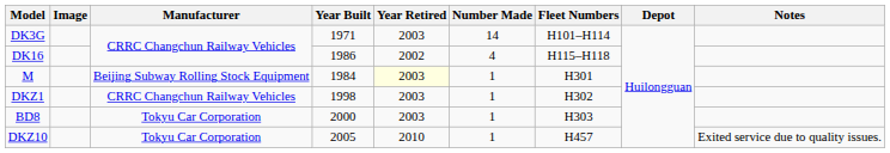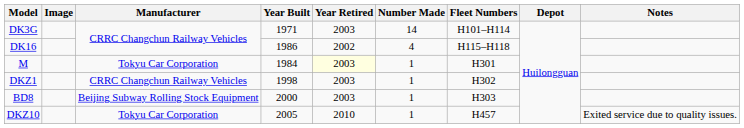 <table class="wikitable sortable" style="border-collapse: collapse; text-align: center;">
 <tr>
 <th>Model</th>
 <th>Image</th>
 <th>Manufacturer</th>
 <th>Year Built</th>
 <th>Year Retired</th>
 <th>Number Made</th>
 <th>Fleet Numbers</th>
 <th>Depot</th>
 <th>Notes</th>
 </tr>
 <tr>
 <td><a href='#'>DK3G</a></td>
 <td></td>
 <td rowspan=2><a href='#'>CRRC Changchun Railway Vehicles</a></td>
 <td>1971</td>
 <td>2003</td>
 <td>14</td>
 <td>H101–H114</td>
 <td rowspan=7><a href='#'>Huilongguan</a></td>
 <td></td>
 </tr>
 <tr>
 <td><a href='#'>DK16</a></td>
 <td></td>
 <td>1986</td>
 <td>2002</td>
 <td>4</td>
 <td>H115–H118</td>
 <td></td>
 </tr>
 <tr>
 <td><a href='#'>M</a></td>
 <td></td>
-<td><a href='#'>Beijing Subway Rolling Stock Equipment</a></td>
+<td><a href='#'>Tokyu Car Corporation</a></td>
 <td>1984</td>
 <td style="background: lightyellow;">2003</td>
 <td>1</td>
 <td>H301</td>
 <td></td>
 </tr>
 <tr>
 <td><a href='#'>DKZ1</a></td>
 <td></td>
 <td><a href='#'>CRRC Changchun Railway Vehicles</a></td>
 <td>1998</td>
 <td>2003</td>
 <td>1</td>
 <td>H302</td>
 <td></td>
 </tr>
 <tr>
 <td><a href='#'>BD8</a></td>
 <td></td>
-<td><a href='#'>Tokyu Car Corporation</a></td>
+<td><a href='#'>Beijing Subway Rolling Stock Equipment</a></td>
 <td>2000</td>
 <td>2003</td>
 <td>1</td>
 <td>H303</td>
 <td></td>
 </tr>
 <tr>
 <td><a href='#'>DKZ10</a></td>
 <td></td>
 <td><a href='#'>Tokyu Car Corporation</a></td>
 <td>2005</td>
 <td>2010</td>
 <td>1</td>
 <td>H457</td>
 <td>Exited service due to quality issues.</td>
 </tr>
 </table>
